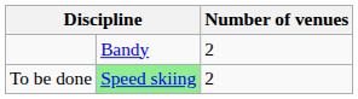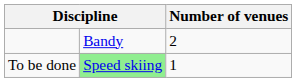 <table class="wikitable">
 <tr>
 <th colspan=2>Discipline</th>
 <th>Number of venues</th>
 </tr>
 <tr>
 <td></td>
 <td><a href='#'>Bandy</a></td>
 <td>2</td>
 </tr>
 <tr>
 <td>To be done</td>
 <td style="background: lightgreen;"><a href='#'>Speed skiing</a></td>
-<td>2</td>
+<td>1</td>
 </tr>
 </table>
